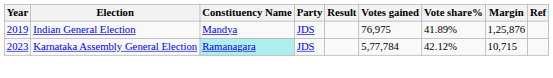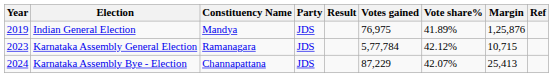 <table class="wikitable">
 <tr>
 <th>Year</th>
 <th>Election</th>
 <th>Constituency Name</th>
 <th>Party</th>
 <th>Result</th>
 <th>Votes gained</th>
 <th>Vote share%</th>
 <th>Margin</th>
 <th>Ref</th>
 </tr>
 <tr>
 <td><a href='#'>2019</a></td>
 <td><a href='#'>Indian General Election</a></td>
 <td><a href='#'>Mandya</a></td>
 <td><a href='#'>JDS</a></td>
 <td></td>
 <td>76,975</td>
 <td>41.89%</td>
 <td>1,25,876</td>
 <td></td>
 </tr>
 <tr>
 <td><a href='#'>2023</a></td>
 <td><a href='#'>Karnataka Assembly General Election</a></td>
-<td style="background: paleturquoise;"><a href='#'>Ramanagara</a></td>
+<td><a href='#'>Ramanagara</a></td>
 <td><a href='#'>JDS</a></td>
 <td></td>
 <td>5,77,784</td>
 <td>42.12%</td>
 <td>10,715</td>
 <td></td>
 </tr>
+<tr>
+<td><a href='#'>2024</a></td>
+<td><a href='#'>Karnataka Assembly Bye - Election</a></td>
+<td><a href='#'>Channapattana</a></td>
+<td><a href='#'>JDS</a></td>
+<td></td>
+<td>87,229</td>
+<td>42.07%</td>
+<td>25,413</td>
+<td></td>
+</tr>
 </table>
